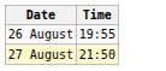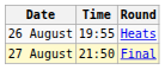 <table class="wikitable">
 <tr>
 <th scope="col">Date</th>
 <th scope="col">Time</th>
+<th scope="col">Round</th>
 </tr>
 <tr>
 <td>26 August</td>
 <td>19:55</td>
+<td><a href='#'>Heats</a></td>
 </tr>
 <tr style=background:lemonchiffon>
 <td>27 August</td>
 <td>21:50</td>
+<td><a href='#'>Final</a></td>
 </tr>
 </table>
